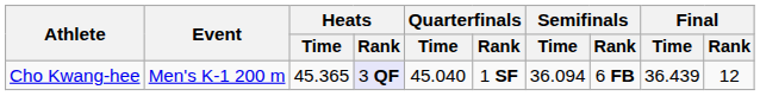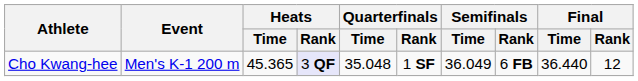 <table class=wikitable style="font-size:90%;">
 <tr>
 <th rowspan="2">Athlete</th>
 <th rowspan="2">Event</th>
 <th colspan=2>Heats</th>
 <th colspan=2>Quarterfinals</th>
 <th colspan=2>Semifinals</th>
 <th colspan=2>Final</th>
 </tr>
 <tr style="font-size:95%">
 <th>Time</th>
 <th>Rank</th>
 <th>Time</th>
 <th>Rank</th>
 <th>Time</th>
 <th>Rank</th>
 <th>Time</th>
 <th>Rank</th>
 </tr>
 <tr style="text-align:center">
 <td style="text-align:left"><a href='#'>Cho Kwang-hee</a></td>
 <td style="text-align:left"><a href='#'>Men's K-1 200 m</a></td>
 <td>45.365</td>
 <td style="background: lavender;">3 <strong>QF</strong></td>
-<td>45.040</td>
+<td>35.048</td>
 <td>1 <strong>SF</strong></td>
-<td>36.094</td>
+<td>36.049</td>
 <td>6 <strong>FB</strong></td>
-<td>36.439</td>
+<td>36.440</td>
 <td>12</td>
 </tr>
 </table>
